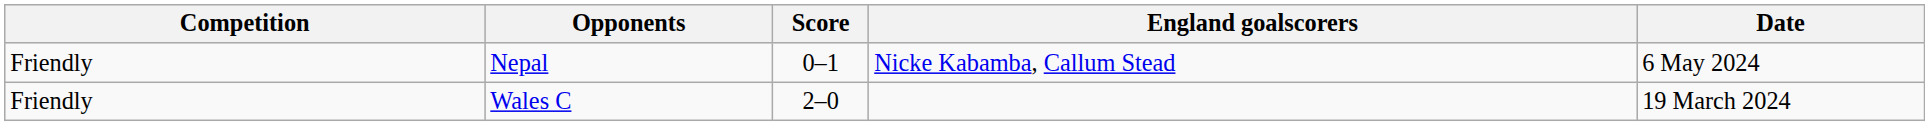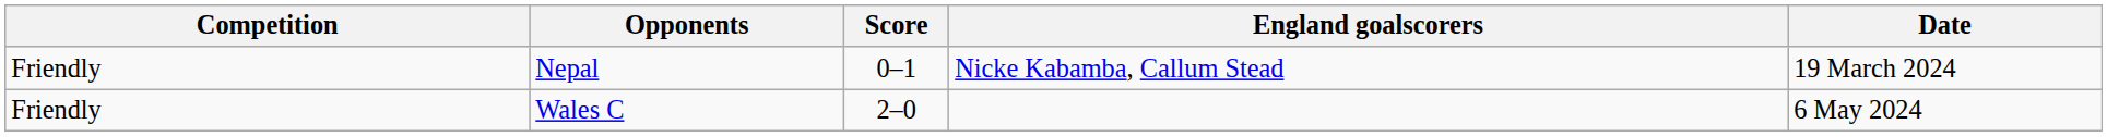 <table class="wikitable" style="width:100%;">
 <tr>
 <th width=25%>Competition</th>
 <th width=15%>Opponents</th>
 <th width=5%>Score</th>
 <th width=40%>England goalscorers</th>
 <th width=15%>Date</th>
 </tr>
 <tr>
 <td>Friendly</td>
 <td><a href='#'>Nepal</a></td>
 <td align=center>0–1</td>
 <td><a href='#'>Nicke Kabamba</a>, <a href='#'>Callum Stead</a></td>
-<td>6 May 2024</td>
+<td>19 March 2024</td>
 </tr>
 <tr>
 <td>Friendly</td>
 <td><a href='#'>Wales C</a></td>
 <td align=center>2–0</td>
 <td></td>
-<td>19 March 2024</td>
+<td>6 May 2024</td>
 </tr>
 </table>
